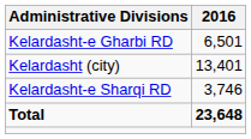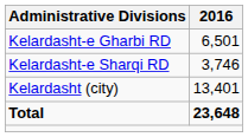 <table class="wikitable">
 <tr>
 <th>Administrative Divisions</th>
 <th>2016</th>
 </tr>
 <tr>
 <td><a href='#'>Kelardasht-e Gharbi RD</a></td>
 <td style="text-align: right;">6,501</td>
 </tr>
 <tr>
+<td><a href='#'>Kelardasht-e Sharqi RD</a></td>
+<td style="text-align: right;">3,746</td>
+</tr>
+<tr>
 <td><a href='#'>Kelardasht</a> (city)</td>
 <td style="text-align: right;">13,401</td>
-</tr>
-<tr>
-<td><a href='#'>Kelardasht-e Sharqi RD</a></td>
-<td style="text-align: right;">3,746</td>
 </tr>
 <tr>
 <td><strong>Total</strong></td>
 <td style="text-align: right;"><strong>23,648</strong></td>
 </tr>
 <tr>
 <td colspan=2></td>
 </tr>
 </table>
